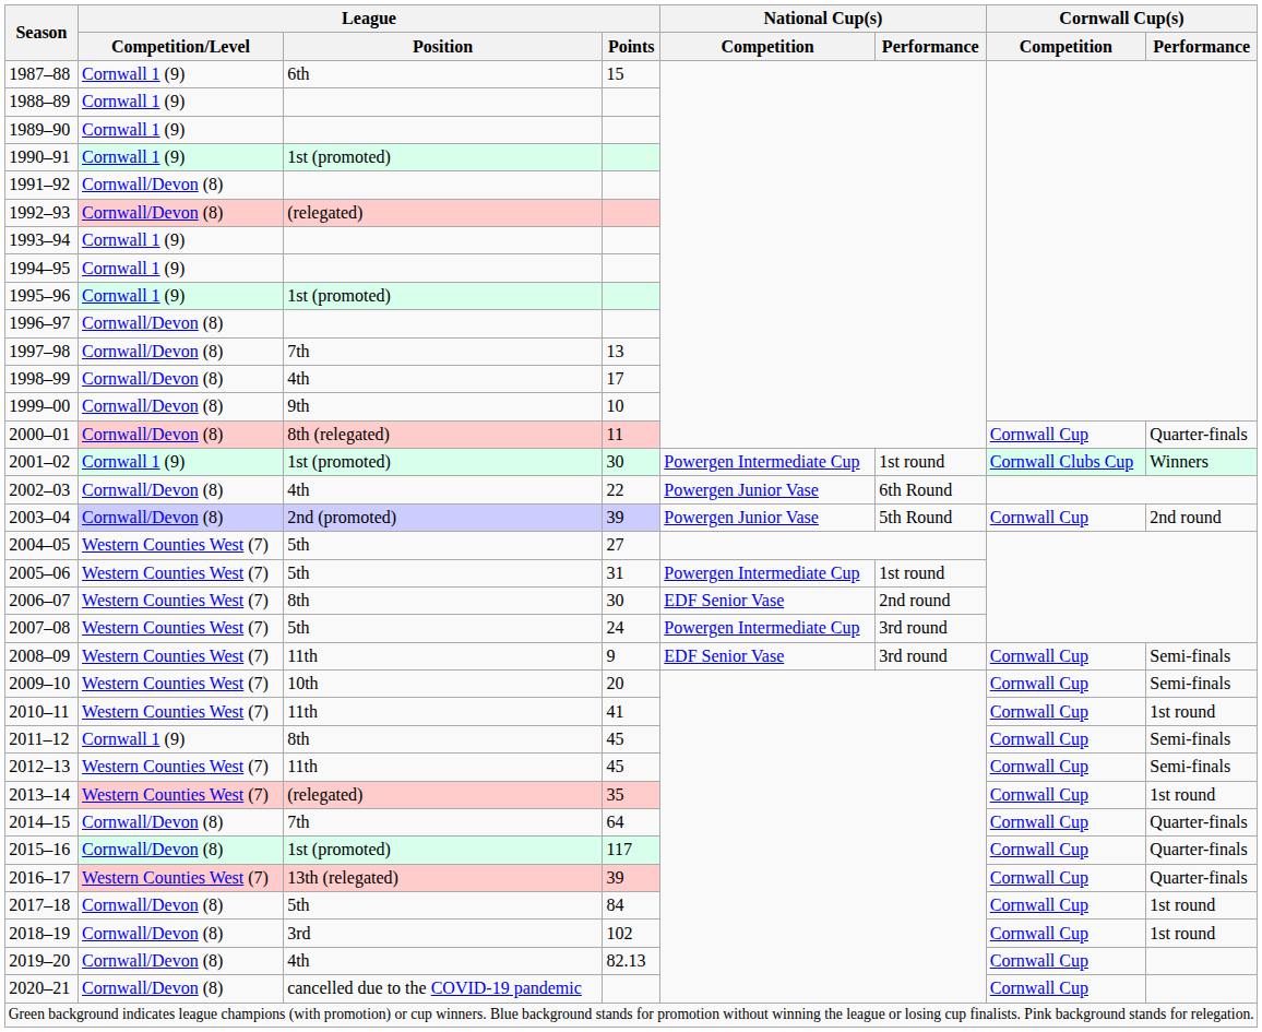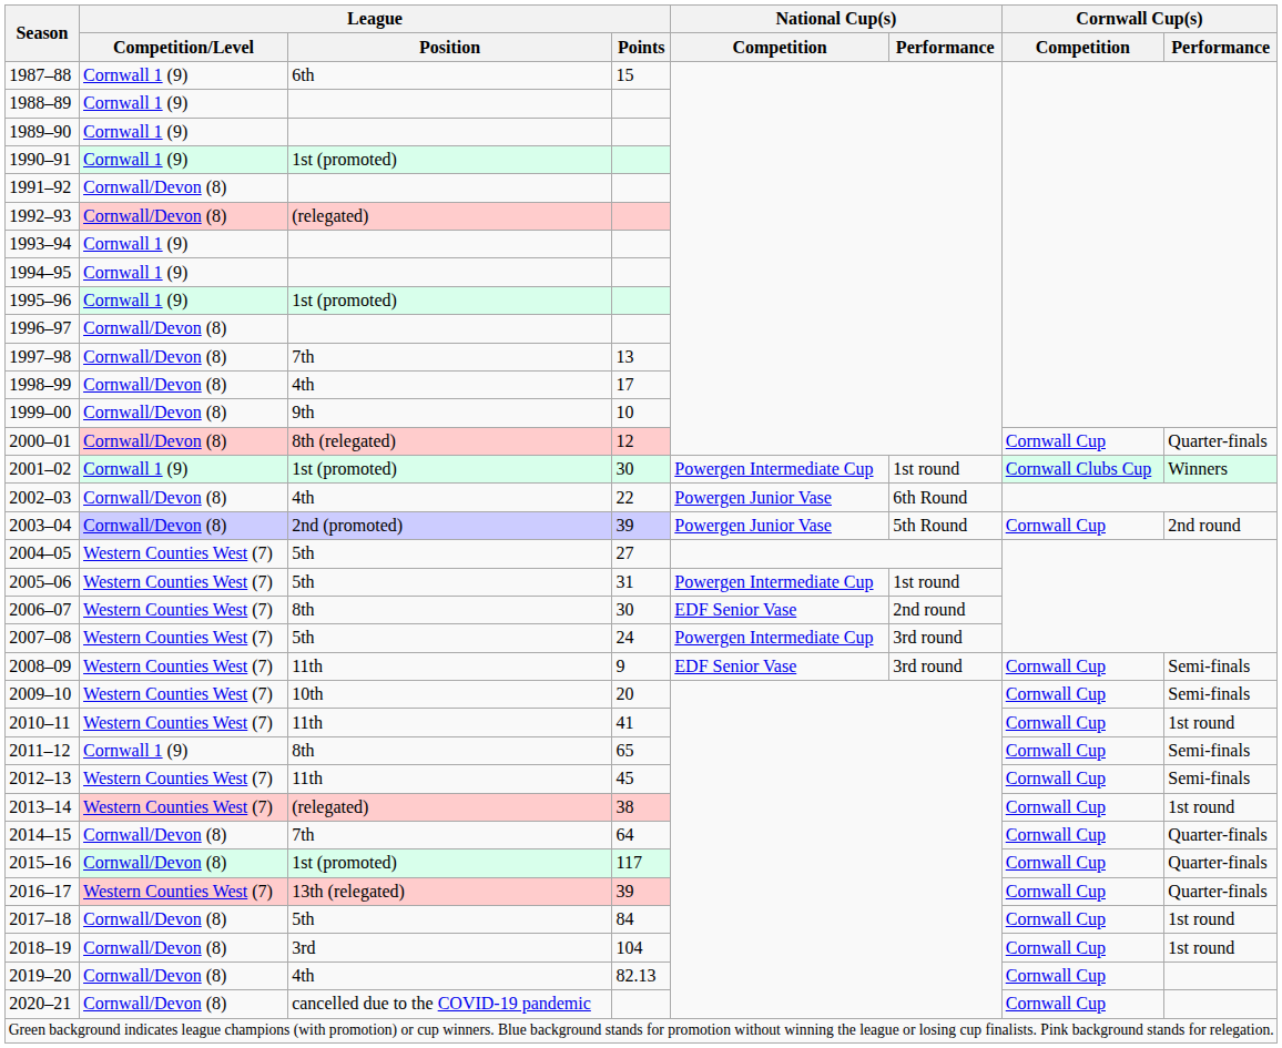 <table class="wikitable">
 <tr>
 <th rowspan="2">Season</th>
 <th colspan="3">League</th>
 <th colspan="2">National Cup(s)</th>
 <th colspan="2">Cornwall Cup(s)</th>
 </tr>
 <tr>
 <th>Competition/Level</th>
 <th>Position</th>
 <th>Points</th>
 <th>Competition</th>
 <th>Performance</th>
 <th>Competition</th>
 <th>Performance</th>
 </tr>
 <tr>
 <td>1987–88</td>
 <td><a href='#'>Cornwall 1</a> (9)</td>
 <td>6th</td>
 <td>15</td>
 <td rowspan=14 colspan=2></td>
 </tr>
 <tr>
 <td>1988–89</td>
 <td><a href='#'>Cornwall 1</a> (9)</td>
 <td></td>
 <td></td>
 </tr>
 <tr>
 <td>1989–90</td>
 <td><a href='#'>Cornwall 1</a> (9)</td>
 <td></td>
 <td></td>
 </tr>
 <tr>
 <td>1990–91</td>
 <td style="background:#d8ffeb;"><a href='#'>Cornwall 1</a> (9)</td>
 <td style="background:#d8ffeb;">1st (promoted)</td>
 <td style="background:#d8ffeb;"></td>
 </tr>
 <tr>
 <td>1991–92</td>
 <td><a href='#'>Cornwall/Devon</a> (8)</td>
 <td></td>
 <td></td>
 </tr>
 <tr>
 <td>1992–93</td>
 <td style="background:#ffcccc;"><a href='#'>Cornwall/Devon</a> (8)</td>
 <td style="background:#ffcccc;">(relegated)</td>
 <td style="background:#ffcccc;"></td>
 </tr>
 <tr>
 <td>1993–94</td>
 <td><a href='#'>Cornwall 1</a> (9)</td>
 <td></td>
 <td></td>
 </tr>
 <tr>
 <td>1994–95</td>
 <td><a href='#'>Cornwall 1</a> (9)</td>
 <td></td>
 <td></td>
 </tr>
 <tr>
 <td>1995–96</td>
 <td style="background:#d8ffeb;"><a href='#'>Cornwall 1</a> (9)</td>
 <td style="background:#d8ffeb;">1st (promoted)</td>
 <td style="background:#d8ffeb;"></td>
 </tr>
 <tr>
 <td>1996–97</td>
 <td><a href='#'>Cornwall/Devon</a> (8)</td>
 <td></td>
 <td></td>
 </tr>
 <tr>
 <td>1997–98</td>
 <td><a href='#'>Cornwall/Devon</a> (8)</td>
 <td>7th</td>
 <td>13</td>
 </tr>
 <tr>
 <td>1998–99</td>
 <td><a href='#'>Cornwall/Devon</a> (8)</td>
 <td>4th</td>
 <td>17</td>
 </tr>
 <tr>
 <td>1999–00</td>
 <td><a href='#'>Cornwall/Devon</a> (8)</td>
 <td>9th</td>
 <td>10</td>
 </tr>
 <tr>
 <td>2000–01</td>
 <td style="background:#ffcccc;"><a href='#'>Cornwall/Devon</a> (8)</td>
 <td style="background:#ffcccc;">8th (relegated)</td>
-<td style="background:#ffcccc;">11</td>
+<td style="background:#ffcccc;">12</td>
 <td><a href='#'>Cornwall Cup</a></td>
 <td>Quarter-finals</td>
 </tr>
 <tr>
 <td>2001–02</td>
 <td style="background:#d8ffeb;"><a href='#'>Cornwall 1</a> (9)</td>
 <td style="background:#d8ffeb;">1st (promoted)</td>
 <td style="background:#d8ffeb;">30</td>
 <td><a href='#'>Powergen Intermediate Cup</a></td>
 <td>1st round</td>
 <td style="background:#d8ffeb;"><a href='#'>Cornwall Clubs Cup</a></td>
 <td style="background:#d8ffeb;">Winners</td>
 </tr>
 <tr>
 <td>2002–03</td>
 <td><a href='#'>Cornwall/Devon</a> (8)</td>
 <td>4th</td>
 <td>22</td>
 <td><a href='#'>Powergen Junior Vase</a></td>
 <td>6th Round</td>
 </tr>
 <tr>
 <td>2003–04</td>
 <td style="background:#ccccff;"><a href='#'>Cornwall/Devon</a> (8)</td>
 <td style="background:#ccccff;">2nd (promoted)</td>
 <td style="background:#ccccff;">39</td>
 <td><a href='#'>Powergen Junior Vase</a></td>
 <td>5th Round</td>
 <td><a href='#'>Cornwall Cup</a></td>
 <td>2nd round</td>
 </tr>
 <tr>
 <td>2004–05</td>
 <td><a href='#'>Western Counties West</a> (7)</td>
 <td>5th</td>
 <td>27</td>
 <td rowspan=1 colspan=2></td>
 </tr>
 <tr>
 <td>2005–06</td>
 <td><a href='#'>Western Counties West</a> (7)</td>
 <td>5th</td>
 <td>31</td>
 <td><a href='#'>Powergen Intermediate Cup</a></td>
 <td>1st round</td>
 </tr>
 <tr>
 <td>2006–07</td>
 <td><a href='#'>Western Counties West</a> (7)</td>
 <td>8th</td>
 <td>30</td>
 <td><a href='#'>EDF Senior Vase</a></td>
 <td>2nd round</td>
 </tr>
 <tr>
 <td>2007–08</td>
 <td><a href='#'>Western Counties West</a> (7)</td>
 <td>5th</td>
 <td>24</td>
 <td><a href='#'>Powergen Intermediate Cup</a></td>
 <td>3rd round</td>
 </tr>
 <tr>
 <td>2008–09</td>
 <td><a href='#'>Western Counties West</a> (7)</td>
 <td>11th</td>
 <td>9</td>
 <td><a href='#'>EDF Senior Vase</a></td>
 <td>3rd round</td>
 <td><a href='#'>Cornwall Cup</a></td>
 <td>Semi-finals</td>
 </tr>
 <tr>
 <td>2009–10</td>
 <td><a href='#'>Western Counties West</a> (7)</td>
 <td>10th</td>
 <td>20</td>
 <td rowspan=12 colspan=2></td>
 <td><a href='#'>Cornwall Cup</a></td>
 <td>Semi-finals</td>
 </tr>
 <tr>
 <td>2010–11</td>
 <td><a href='#'>Western Counties West</a> (7)</td>
 <td>11th</td>
 <td>41</td>
 <td><a href='#'>Cornwall Cup</a></td>
 <td>1st round</td>
 </tr>
 <tr>
 <td>2011–12</td>
 <td><a href='#'>Cornwall 1</a> (9)</td>
 <td>8th</td>
-<td>45</td>
+<td>65</td>
 <td><a href='#'>Cornwall Cup</a></td>
 <td>Semi-finals</td>
 </tr>
 <tr>
 <td>2012–13</td>
 <td><a href='#'>Western Counties West</a> (7)</td>
 <td>11th</td>
 <td>45</td>
 <td><a href='#'>Cornwall Cup</a></td>
 <td>Semi-finals</td>
 </tr>
 <tr>
 <td>2013–14</td>
 <td style="background:#ffcccc;"><a href='#'>Western Counties West</a> (7)</td>
 <td style="background:#ffcccc;">(relegated)</td>
-<td style="background:#ffcccc;">35</td>
+<td style="background:#ffcccc;">38</td>
 <td><a href='#'>Cornwall Cup</a></td>
 <td>1st round</td>
 </tr>
 <tr>
 <td>2014–15</td>
 <td><a href='#'>Cornwall/Devon</a> (8)</td>
 <td>7th</td>
 <td>64</td>
 <td><a href='#'>Cornwall Cup</a></td>
 <td>Quarter-finals</td>
 </tr>
 <tr>
 <td>2015–16</td>
 <td style="background:#d8ffeb;"><a href='#'>Cornwall/Devon</a> (8)</td>
 <td style="background:#d8ffeb;">1st (promoted)</td>
 <td style="background:#d8ffeb;">117</td>
 <td><a href='#'>Cornwall Cup</a></td>
 <td>Quarter-finals</td>
 </tr>
 <tr>
 <td>2016–17</td>
 <td style="background:#ffcccc;"><a href='#'>Western Counties West</a> (7)</td>
 <td style="background:#ffcccc;">13th (relegated)</td>
 <td style="background:#ffcccc;">39</td>
 <td><a href='#'>Cornwall Cup</a></td>
 <td>Quarter-finals</td>
 </tr>
 <tr>
 <td>2017–18</td>
 <td><a href='#'>Cornwall/Devon</a> (8)</td>
 <td>5th</td>
 <td>84</td>
 <td><a href='#'>Cornwall Cup</a></td>
 <td>1st round</td>
 </tr>
 <tr>
 <td>2018–19</td>
 <td><a href='#'>Cornwall/Devon</a> (8)</td>
 <td>3rd</td>
-<td>102</td>
+<td>104</td>
 <td><a href='#'>Cornwall Cup</a></td>
 <td>1st round</td>
 </tr>
 <tr>
 <td>2019–20</td>
 <td><a href='#'>Cornwall/Devon</a> (8)</td>
 <td>4th</td>
 <td>82.13</td>
 <td><a href='#'>Cornwall Cup</a></td>
 <td></td>
 </tr>
 <tr>
 <td>2020–21</td>
 <td><a href='#'>Cornwall/Devon</a> (8)</td>
 <td>cancelled due to the <a href='#'> COVID-19 pandemic</a></td>
 <td></td>
 <td><a href='#'>Cornwall Cup</a></td>
 <td></td>
 </tr>
 <tr>
 <td colspan="15" style="border:0px;font-size:85%;"><span>Green background</span> indicates league champions (with promotion) or cup winners. <span>Blue background</span> stands for promotion without winning the league or losing cup finalists. <span>Pink background</span> stands for relegation.<br></td>
 </tr>
 </table>
